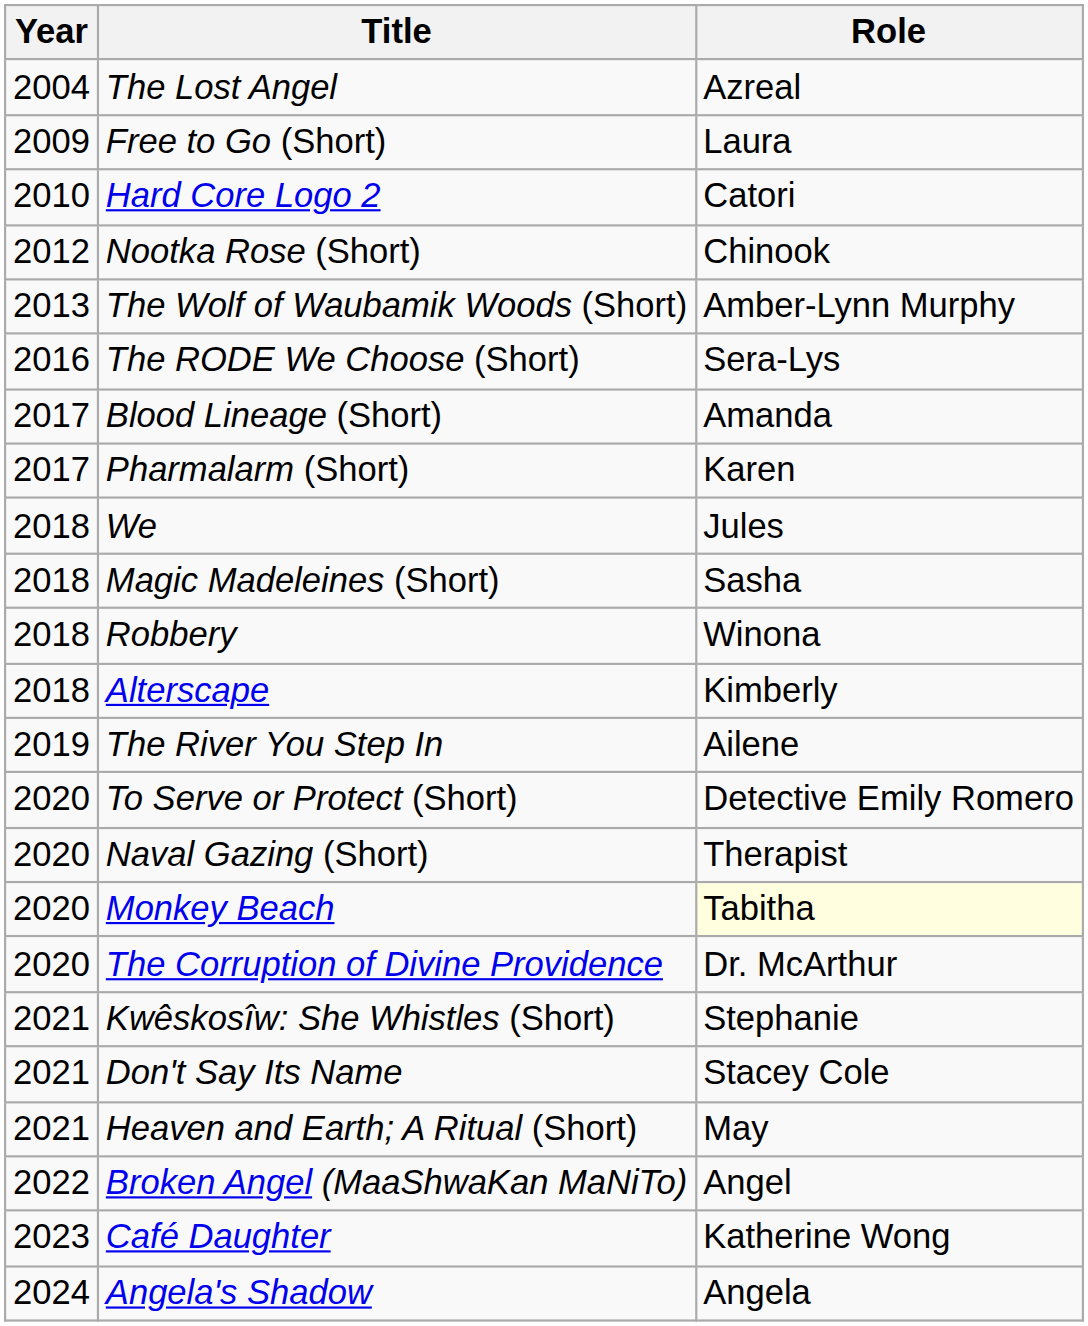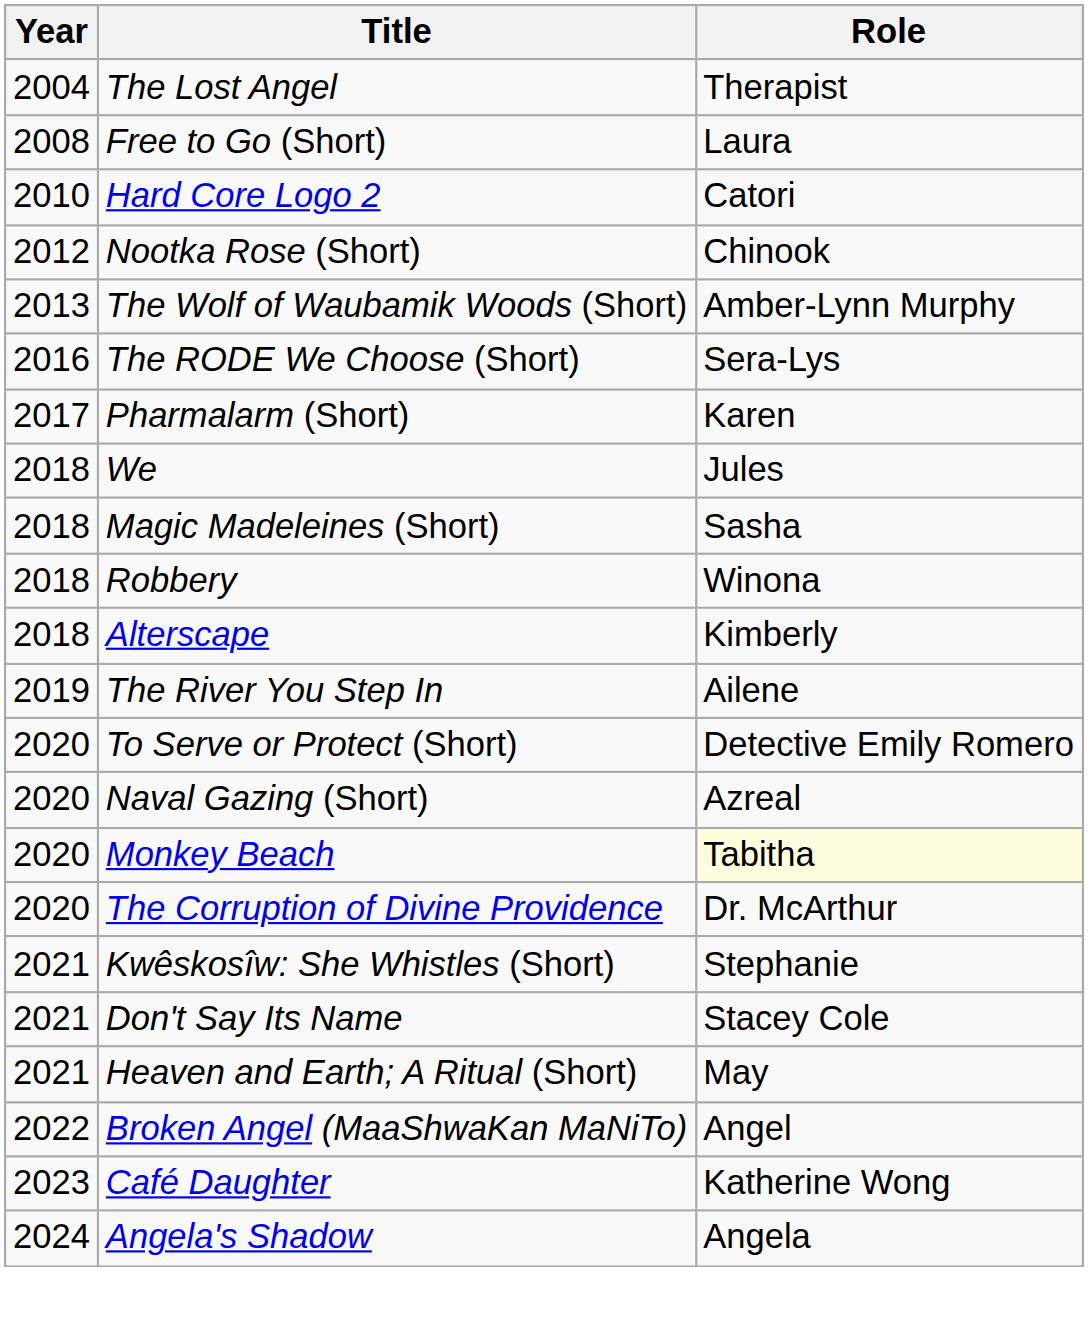 <table class="wikitable sortable">
 <tr>
 <th>Year</th>
 <th>Title</th>
 <th>Role</th>
 </tr>
 <tr>
 <td>2004</td>
 <td data-sort-value="Lost Angel, The"><em>The Lost Angel</em></td>
-<td>Azreal</td>
+<td>Therapist</td>
 </tr>
 <tr>
-<td>2009</td>
+<td>2008</td>
 <td><em>Free to Go</em> (Short)</td>
 <td>Laura</td>
 </tr>
 <tr>
 <td>2010</td>
 <td><em><a href='#'>Hard Core Logo 2</a></em></td>
 <td>Catori</td>
 </tr>
 <tr>
 <td>2012</td>
 <td><em>Nootka Rose</em> (Short)</td>
 <td>Chinook</td>
 </tr>
 <tr>
 <td>2013</td>
 <td data-sort-value="Wolf of Waubamik Woods, The"><em>The Wolf of Waubamik Woods</em> (Short)</td>
 <td>Amber-Lynn Murphy</td>
 </tr>
 <tr>
 <td>2016</td>
 <td data-sort-value="RODE We Choose, The"><em>The RODE We Choose</em> (Short)</td>
 <td>Sera-Lys</td>
-</tr>
-<tr>
-<td>2017</td>
-<td><em>Blood Lineage</em> (Short)</td>
-<td>Amanda</td>
 </tr>
 <tr>
 <td>2017</td>
 <td><em>Pharmalarm</em> (Short)</td>
 <td>Karen</td>
 </tr>
 <tr>
 <td>2018</td>
 <td><em>We</em></td>
 <td>Jules</td>
 </tr>
 <tr>
 <td>2018</td>
 <td><em>Magic Madeleines</em> (Short)</td>
 <td>Sasha</td>
 </tr>
 <tr>
 <td>2018</td>
 <td><em>Robbery</em></td>
 <td>Winona</td>
 </tr>
 <tr>
 <td>2018</td>
 <td><em><a href='#'>Alterscape</a></em></td>
 <td>Kimberly</td>
 </tr>
 <tr>
 <td>2019</td>
 <td data-sort-value="River You Step In, The"><em>The River You Step In</em></td>
 <td>Ailene</td>
 </tr>
 <tr>
 <td>2020</td>
 <td><em>To Serve or Protect</em> (Short)</td>
 <td>Detective Emily Romero</td>
 </tr>
 <tr>
 <td>2020</td>
 <td><em>Naval Gazing</em> (Short)</td>
-<td>Therapist</td>
+<td>Azreal</td>
 </tr>
 <tr>
 <td>2020</td>
 <td><em><a href='#'>Monkey Beach</a></em> </td>
 <td style="background: lightyellow;">Tabitha</td>
 </tr>
 <tr>
 <td>2020</td>
 <td data-sort-value="Corruption of Divine Providence, The"><em><a href='#'>The Corruption of Divine Providence</a></em></td>
 <td>Dr. McArthur</td>
 </tr>
 <tr>
 <td>2021</td>
 <td><em>Kwêskosîw: She Whistles</em> (Short)</td>
 <td>Stephanie</td>
 </tr>
 <tr>
 <td>2021</td>
 <td><em>Don't Say Its Name</em></td>
 <td>Stacey Cole</td>
 </tr>
 <tr>
 <td>2021</td>
 <td><em>Heaven and Earth; A Ritual</em> (Short)</td>
 <td>May</td>
 </tr>
 <tr>
 <td>2022</td>
 <td><em><a href='#'>Broken Angel</a> (MaaShwaKan MaNiTo)</em></td>
 <td>Angel</td>
 </tr>
 <tr>
 <td>2023</td>
 <td><em><a href='#'>Café Daughter</a></em></td>
 <td>Katherine Wong</td>
 </tr>
 <tr>
 <td>2024</td>
 <td><em><a href='#'>Angela's Shadow</a></em></td>
 <td>Angela</td>
 </tr>
 </table>
